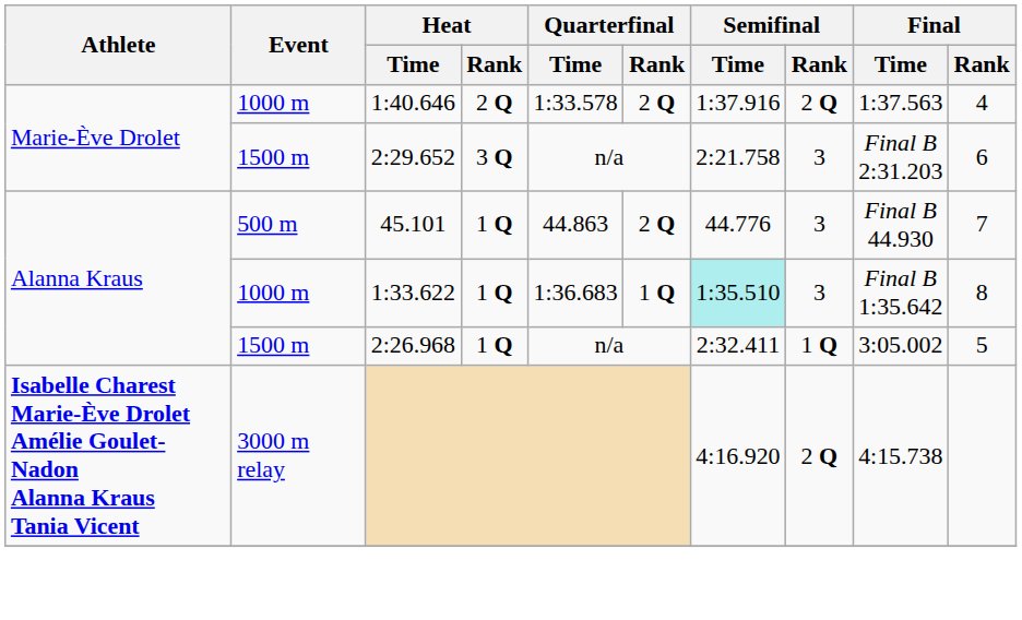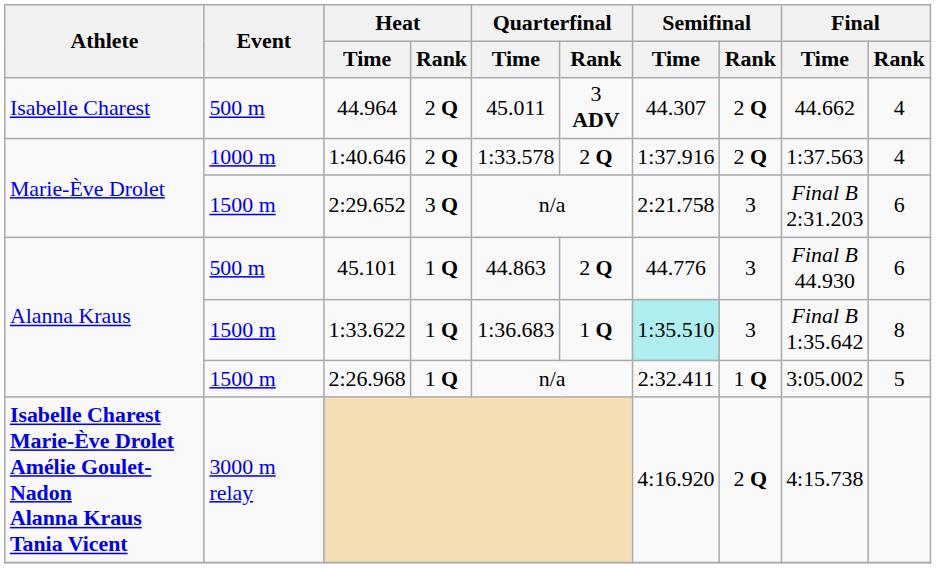 <table class="wikitable" style="font-size:90%">
 <tr>
 <th rowspan="2">Athlete</th>
 <th rowspan="2">Event</th>
 <th colspan="2">Heat</th>
 <th colspan="2">Quarterfinal</th>
 <th colspan="2">Semifinal</th>
 <th colspan="2">Final</th>
 </tr>
 <tr>
 <th>Time</th>
 <th>Rank</th>
 <th>Time</th>
 <th>Rank</th>
 <th>Time</th>
 <th>Rank</th>
 <th>Time</th>
 <th>Rank</th>
+</tr>
+<tr>
+<td><a href='#'>Isabelle Charest</a></td>
+<td><a href='#'>500 m</a></td>
+<td align="center">44.964</td>
+<td align="center">2 <strong>Q</strong></td>
+<td align="center">45.011</td>
+<td align="center">3 <strong>ADV</strong></td>
+<td align="center">44.307</td>
+<td align="center">2 <strong>Q</strong></td>
+<td align="center">44.662</td>
+<td align="center">4</td>
 </tr>
 <tr>
 <td rowspan=2><a href='#'>Marie-Ève Drolet</a></td>
 <td><a href='#'>1000 m</a></td>
 <td align="center">1:40.646</td>
 <td align="center">2 <strong>Q</strong></td>
 <td align="center">1:33.578</td>
 <td align="center">2 <strong>Q</strong></td>
 <td align="center">1:37.916</td>
 <td align="center">2 <strong>Q</strong></td>
 <td align="center">1:37.563</td>
 <td align="center">4</td>
 </tr>
 <tr>
 <td><a href='#'>1500 m</a></td>
 <td align="center">2:29.652</td>
 <td align="center">3 <strong>Q</strong></td>
 <td colspan=2 align="center">n/a</td>
 <td align="center">2:21.758</td>
 <td align="center">3</td>
 <td align="center"><em>Final B</em> <br>2:31.203</td>
 <td align="center">6</td>
 </tr>
 <tr>
 <td rowspan=3><a href='#'>Alanna Kraus</a></td>
 <td><a href='#'>500 m</a></td>
 <td align="center">45.101</td>
 <td align="center">1 <strong>Q</strong></td>
 <td align="center">44.863</td>
 <td align="center">2 <strong>Q</strong></td>
 <td align="center">44.776</td>
 <td align="center">3</td>
 <td align="center"><em>Final B</em> <br>44.930</td>
-<td align="center">7</td>
+<td align="center">6</td>
 </tr>
 <tr>
-<td><a href='#'>1000 m</a></td>
+<td><a href='#'>1500 m</a></td>
 <td align="center">1:33.622</td>
 <td align="center">1 <strong>Q</strong></td>
 <td align="center">1:36.683</td>
 <td align="center">1 <strong>Q</strong></td>
 <td align="center" style="background: paleturquoise;">1:35.510</td>
 <td align="center">3</td>
 <td align="center"><em>Final B</em> <br>1:35.642</td>
 <td align="center">8</td>
 </tr>
 <tr>
 <td><a href='#'>1500 m</a></td>
 <td align="center">2:26.968</td>
 <td align="center">1 <strong>Q</strong></td>
 <td colspan=2 align="center">n/a</td>
 <td align="center">2:32.411</td>
 <td align="center">1 <strong>Q</strong></td>
 <td align="center">3:05.002</td>
 <td align="center">5</td>
 </tr>
 <tr>
 <td><strong><a href='#'>Isabelle Charest</a><br><a href='#'>Marie-Ève Drolet</a><br><a href='#'>Amélie Goulet-Nadon</a><br><a href='#'>Alanna Kraus</a><br><a href='#'>Tania Vicent</a></strong></td>
 <td><a href='#'>3000 m relay</a></td>
 <td colspan=4 bgcolor=wheat></td>
 <td align="center">4:16.920</td>
 <td align="center">2 <strong>Q</strong></td>
 <td align="center">4:15.738</td>
 <td align="center"></td>
 </tr>
 <tr>
 </tr>
 </table>
